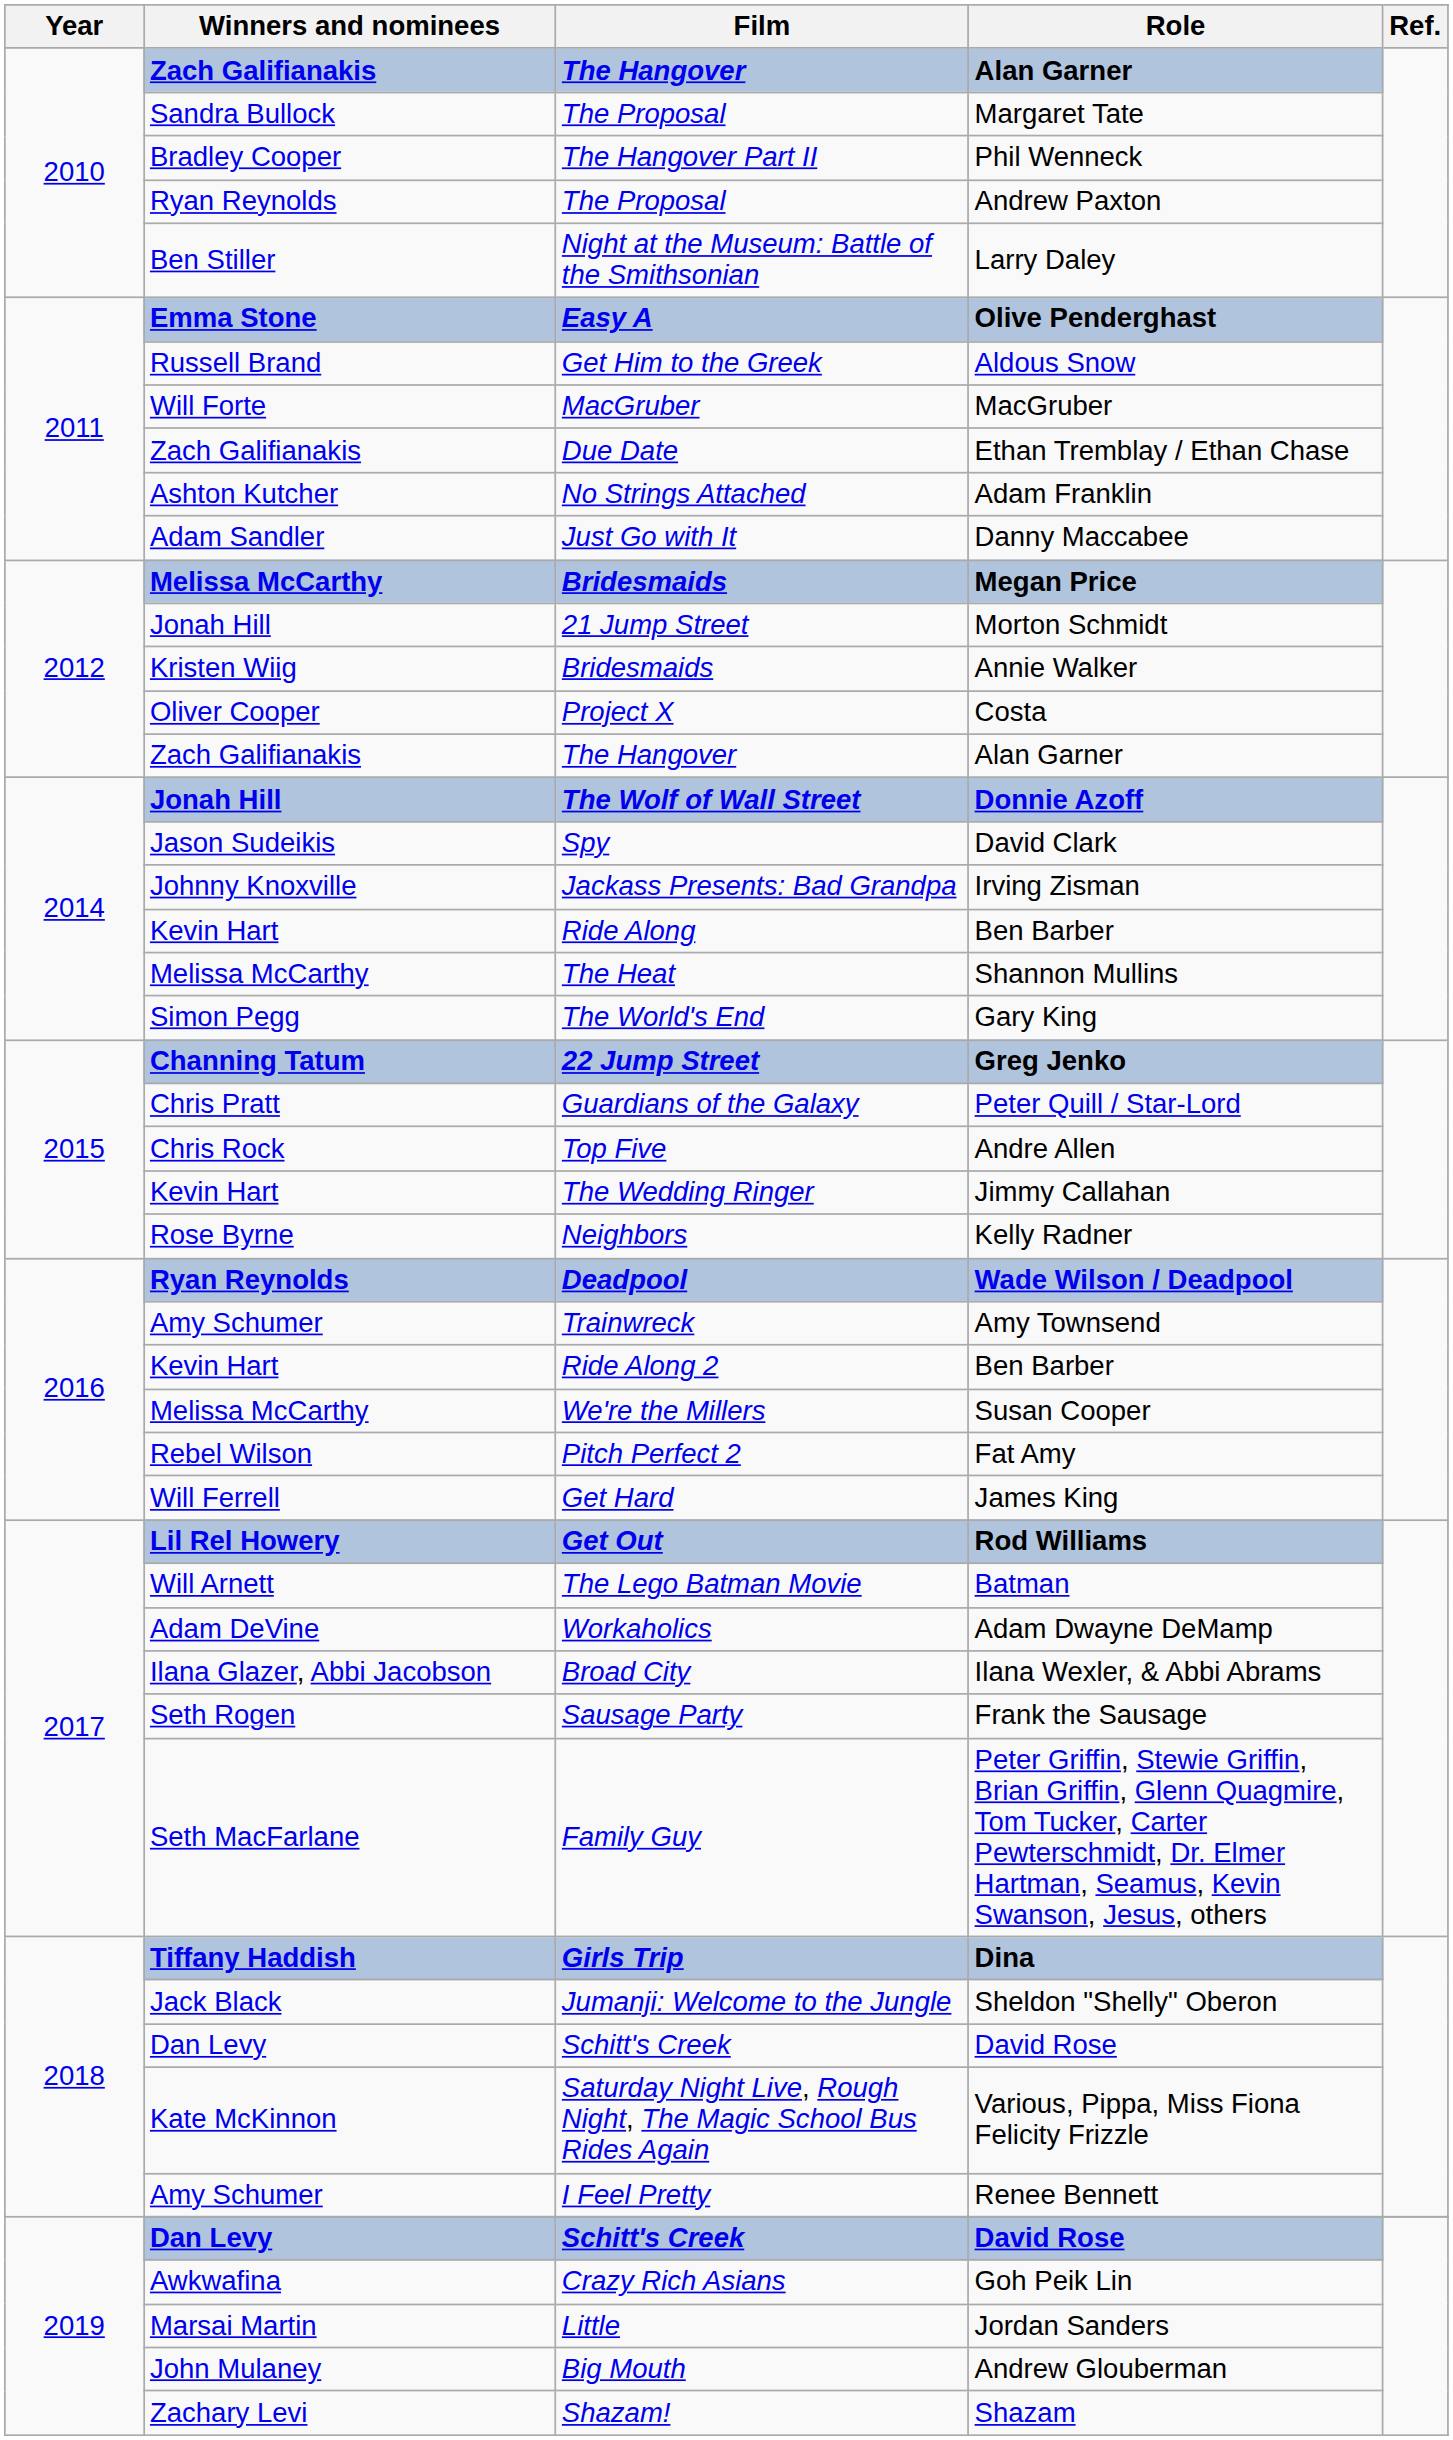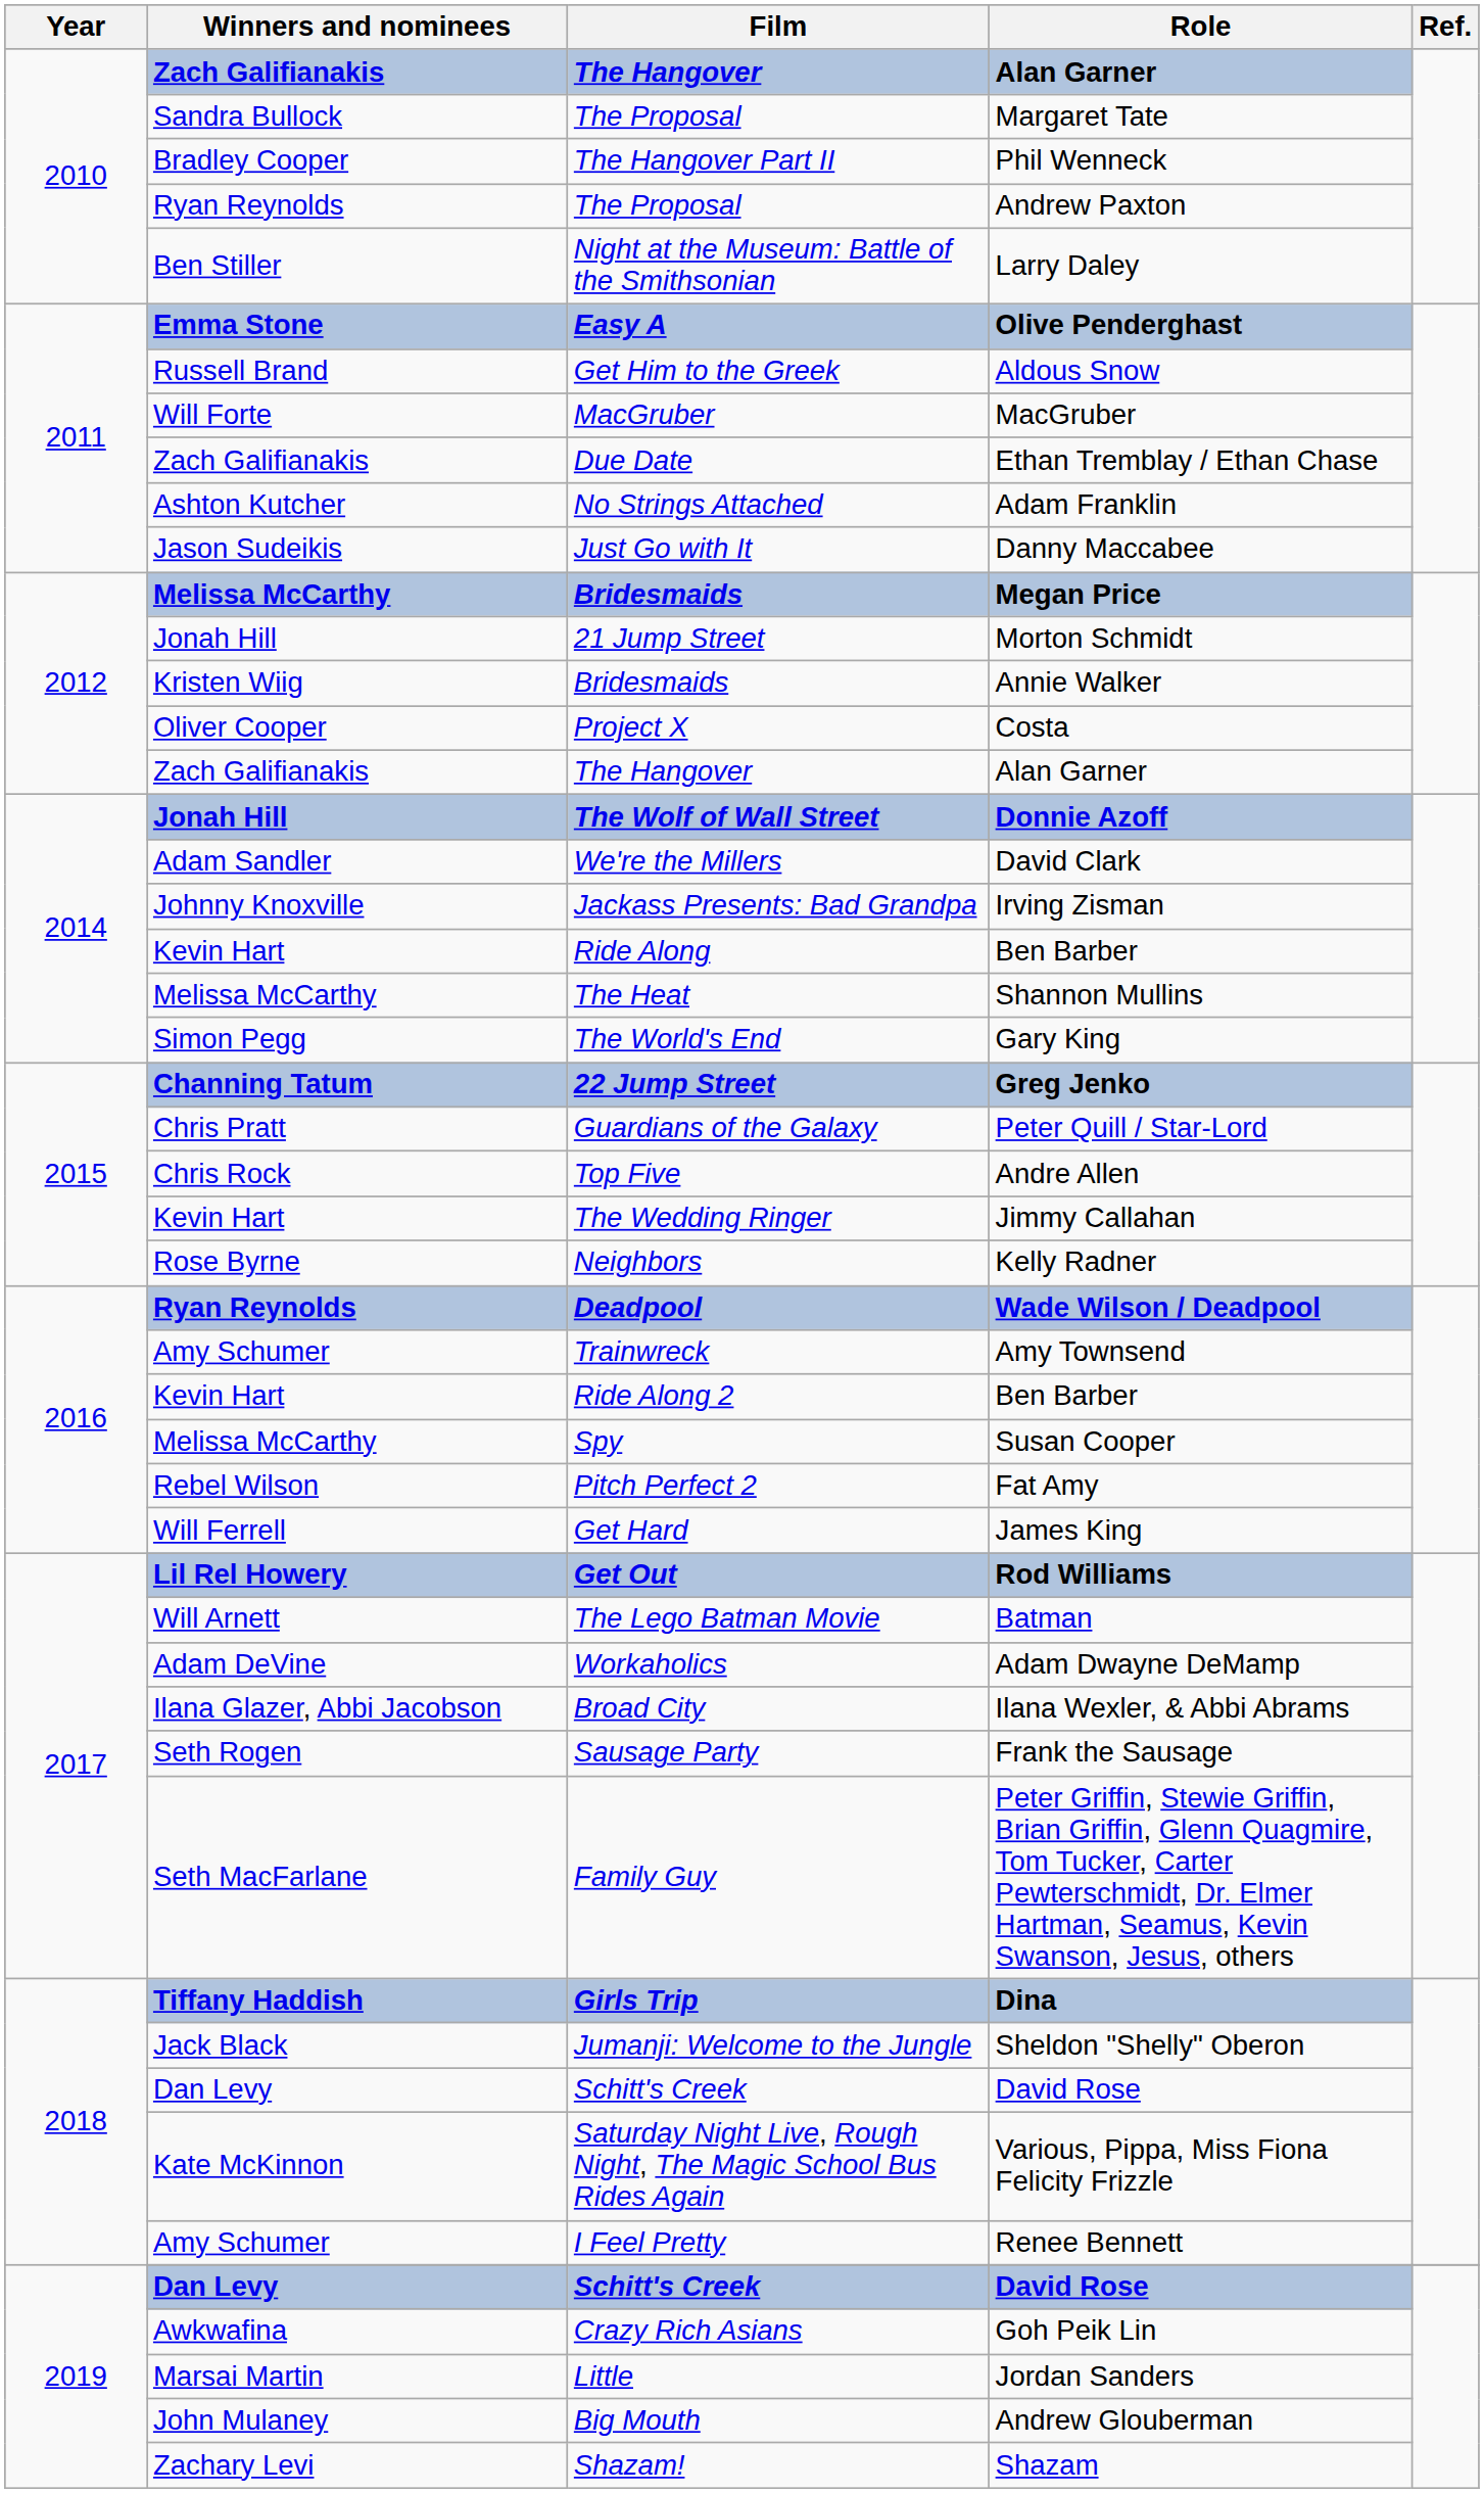 <table class="wikitable" width="95%" cellpadding="5">
 <tr>
 <th width="10%">Year</th>
 <th width="30%">Winners and nominees</th>
 <th width="30%">Film</th>
 <th width="30%">Role</th>
 <th width="30%">Ref.</th>
 </tr>
 <tr>
 <td rowspan="5" align="center"><a href='#'>2010</a></td>
 <td style="background:#B0C4DE;"><strong><a href='#'>Zach Galifianakis</a></strong></td>
 <td style="background:#B0C4DE;"><strong><em><a href='#'>The Hangover</a></em></strong></td>
 <td style="background:#B0C4DE;"><strong>Alan Garner</strong></td>
 <td rowspan="5" align="center"></td>
 </tr>
 <tr>
 <td><a href='#'>Sandra Bullock</a></td>
 <td><em><a href='#'>The Proposal</a></em></td>
 <td>Margaret Tate</td>
 </tr>
 <tr>
 <td><a href='#'>Bradley Cooper</a></td>
 <td><em><a href='#'>The Hangover Part II</a></em></td>
 <td>Phil Wenneck</td>
 </tr>
 <tr>
 <td><a href='#'>Ryan Reynolds</a></td>
 <td><em><a href='#'>The Proposal</a></em></td>
 <td>Andrew Paxton</td>
 </tr>
 <tr>
 <td><a href='#'>Ben Stiller</a></td>
 <td><em><a href='#'>Night at the Museum: Battle of the Smithsonian</a></em></td>
 <td>Larry Daley</td>
 </tr>
 <tr>
 <td rowspan="6" align="center"><a href='#'>2011</a></td>
 <td style="background:#B0C4DE;"><strong><a href='#'>Emma Stone</a></strong></td>
 <td style="background:#B0C4DE;"><strong><em><a href='#'>Easy A</a></em></strong></td>
 <td style="background:#B0C4DE;"><strong>Olive Penderghast</strong></td>
 <td rowspan="6" align="center"></td>
 </tr>
 <tr>
 <td><a href='#'>Russell Brand</a></td>
 <td><em><a href='#'>Get Him to the Greek</a></em></td>
 <td><a href='#'>Aldous Snow</a></td>
 </tr>
 <tr>
 <td><a href='#'>Will Forte</a></td>
 <td><em><a href='#'>MacGruber</a></em></td>
 <td>MacGruber</td>
 </tr>
 <tr>
 <td><a href='#'>Zach Galifianakis</a></td>
 <td><em><a href='#'>Due Date</a></em></td>
 <td>Ethan Tremblay / Ethan Chase</td>
 </tr>
 <tr>
 <td><a href='#'>Ashton Kutcher</a></td>
 <td><em><a href='#'>No Strings Attached</a></em></td>
 <td>Adam Franklin</td>
 </tr>
 <tr>
-<td><a href='#'>Adam Sandler</a></td>
+<td><a href='#'>Jason Sudeikis</a></td>
 <td><em><a href='#'>Just Go with It</a></em></td>
 <td>Danny Maccabee</td>
 </tr>
 <tr>
 <td rowspan="5" align="center"><a href='#'>2012</a></td>
 <td style="background:#B0C4DE;"><strong><a href='#'>Melissa McCarthy</a></strong></td>
 <td style="background:#B0C4DE;"><strong><em><a href='#'>Bridesmaids</a></em></strong></td>
 <td style="background:#B0C4DE;"><strong>Megan Price</strong></td>
 <td rowspan="5" align="center"></td>
 </tr>
 <tr>
 <td><a href='#'>Jonah Hill</a></td>
 <td><em><a href='#'>21 Jump Street</a></em></td>
 <td>Morton Schmidt</td>
 </tr>
 <tr>
 <td><a href='#'>Kristen Wiig</a></td>
 <td><em><a href='#'>Bridesmaids</a></em></td>
 <td>Annie Walker</td>
 </tr>
 <tr>
 <td><a href='#'>Oliver Cooper</a></td>
 <td><em><a href='#'>Project X</a></em></td>
 <td>Costa</td>
 </tr>
 <tr>
 <td><a href='#'>Zach Galifianakis</a></td>
 <td><em><a href='#'>The Hangover</a></em></td>
 <td>Alan Garner</td>
 </tr>
 <tr>
 <td rowspan="6" align="center"><a href='#'>2014</a></td>
 <td style="background:#B0C4DE;"><strong><a href='#'>Jonah Hill</a></strong></td>
 <td style="background:#B0C4DE;"><strong><em><a href='#'>The Wolf of Wall Street</a></em></strong></td>
 <td style="background:#B0C4DE;"><strong><a href='#'>Donnie Azoff</a></strong></td>
 <td rowspan="6" align="center"></td>
 </tr>
 <tr>
-<td><a href='#'>Jason Sudeikis</a></td>
-<td><em><a href='#'>Spy</a></em></td>
+<td><a href='#'>Adam Sandler</a></td>
+<td><em><a href='#'>We're the Millers</a></em></td>
 <td>David Clark</td>
 </tr>
 <tr>
 <td><a href='#'>Johnny Knoxville</a></td>
 <td><em><a href='#'>Jackass Presents: Bad Grandpa</a></em></td>
 <td>Irving Zisman</td>
 </tr>
 <tr>
 <td><a href='#'>Kevin Hart</a></td>
 <td><em><a href='#'>Ride Along</a></em></td>
 <td>Ben Barber</td>
 </tr>
 <tr>
 <td><a href='#'>Melissa McCarthy</a></td>
 <td><em><a href='#'>The Heat</a></em></td>
 <td>Shannon Mullins</td>
 </tr>
 <tr>
 <td><a href='#'>Simon Pegg</a></td>
 <td><em><a href='#'>The World's End</a></em></td>
 <td>Gary King</td>
 </tr>
 <tr>
 <td rowspan="5" align="center"><a href='#'>2015</a></td>
 <td style="background:#B0C4DE;"><strong><a href='#'>Channing Tatum</a></strong></td>
 <td style="background:#B0C4DE;"><strong><em><a href='#'>22 Jump Street</a></em></strong></td>
 <td style="background:#B0C4DE;"><strong>Greg Jenko</strong></td>
 <td rowspan="5" align="center"></td>
 </tr>
 <tr>
 <td><a href='#'>Chris Pratt</a></td>
 <td><em><a href='#'>Guardians of the Galaxy</a></em></td>
 <td><a href='#'>Peter Quill / Star-Lord</a></td>
 </tr>
 <tr>
 <td><a href='#'>Chris Rock</a></td>
 <td><em><a href='#'>Top Five</a></em></td>
 <td>Andre Allen</td>
 </tr>
 <tr>
 <td><a href='#'>Kevin Hart</a></td>
 <td><em><a href='#'>The Wedding Ringer</a></em></td>
 <td>Jimmy Callahan</td>
 </tr>
 <tr>
 <td><a href='#'>Rose Byrne</a></td>
 <td><em><a href='#'>Neighbors</a></em></td>
 <td>Kelly Radner</td>
 </tr>
 <tr>
 <td rowspan="6" align="center"><a href='#'>2016</a></td>
 <td style="background:#B0C4DE;"><strong><a href='#'>Ryan Reynolds</a></strong></td>
 <td style="background:#B0C4DE;"><strong><em><a href='#'>Deadpool</a></em></strong></td>
 <td style="background:#B0C4DE;"><strong><a href='#'>Wade Wilson / Deadpool</a></strong></td>
 <td rowspan="6" align="center"></td>
 </tr>
 <tr>
 <td><a href='#'>Amy Schumer</a></td>
 <td><em><a href='#'>Trainwreck</a></em></td>
 <td>Amy Townsend</td>
 </tr>
 <tr>
 <td><a href='#'>Kevin Hart</a></td>
 <td><em><a href='#'>Ride Along 2</a></em></td>
 <td>Ben Barber</td>
 </tr>
 <tr>
 <td><a href='#'>Melissa McCarthy</a></td>
-<td><em><a href='#'>We're the Millers</a></em></td>
+<td><em><a href='#'>Spy</a></em></td>
 <td>Susan Cooper</td>
 </tr>
 <tr>
 <td><a href='#'>Rebel Wilson</a></td>
 <td><em><a href='#'>Pitch Perfect 2</a></em></td>
 <td>Fat Amy</td>
 </tr>
 <tr>
 <td><a href='#'>Will Ferrell</a></td>
 <td><em><a href='#'>Get Hard</a></em></td>
 <td>James King</td>
 </tr>
 <tr>
 <td rowspan="6" align="center"><a href='#'>2017</a></td>
 <td style="background:#B0C4DE;"><strong><a href='#'>Lil Rel Howery</a></strong></td>
 <td style="background:#B0C4DE;"><strong><em><a href='#'>Get Out</a></em></strong></td>
 <td style="background:#B0C4DE;"><strong>Rod Williams</strong></td>
 <td rowspan="6" align="center"></td>
 </tr>
 <tr>
 <td><a href='#'>Will Arnett</a></td>
 <td><em><a href='#'>The Lego Batman Movie</a></em></td>
 <td><a href='#'>Batman</a></td>
 </tr>
 <tr>
 <td><a href='#'>Adam DeVine</a></td>
 <td><em><a href='#'>Workaholics</a></em></td>
 <td>Adam Dwayne DeMamp</td>
 </tr>
 <tr>
 <td><a href='#'>Ilana Glazer</a>, <a href='#'>Abbi Jacobson</a></td>
 <td><em><a href='#'>Broad City</a></em></td>
 <td>Ilana Wexler, & Abbi Abrams</td>
 </tr>
 <tr>
 <td><a href='#'>Seth Rogen</a></td>
 <td><em><a href='#'>Sausage Party</a></em></td>
 <td>Frank the Sausage</td>
 </tr>
 <tr>
 <td><a href='#'>Seth MacFarlane</a></td>
 <td><em><a href='#'>Family Guy</a></em></td>
 <td><a href='#'>Peter Griffin</a>, <a href='#'>Stewie Griffin</a>, <a href='#'>Brian Griffin</a>, <a href='#'>Glenn Quagmire</a>, <a href='#'>Tom Tucker</a>, <a href='#'>Carter Pewterschmidt</a>, <a href='#'>Dr. Elmer Hartman</a>, <a href='#'>Seamus</a>, <a href='#'>Kevin Swanson</a>, <a href='#'>Jesus</a>, others</td>
 </tr>
 <tr>
 <td rowspan="5" align="center"><a href='#'>2018</a></td>
 <td style="background:#B0C4DE;"><strong><a href='#'>Tiffany Haddish</a></strong></td>
 <td style="background:#B0C4DE;"><strong><em><a href='#'>Girls Trip</a></em></strong></td>
 <td style="background:#B0C4DE;"><strong>Dina</strong></td>
 <td rowspan="5" align="center"></td>
 </tr>
 <tr>
 <td><a href='#'>Jack Black</a></td>
 <td><em><a href='#'>Jumanji: Welcome to the Jungle</a></em></td>
 <td>Sheldon "Shelly" Oberon</td>
 </tr>
 <tr>
 <td><a href='#'>Dan Levy</a></td>
 <td><em><a href='#'>Schitt's Creek</a></em></td>
 <td><a href='#'>David Rose</a></td>
 </tr>
 <tr>
 <td><a href='#'>Kate McKinnon</a></td>
 <td><em><a href='#'>Saturday Night Live</a></em>, <em><a href='#'>Rough Night</a></em>, <em><a href='#'>The Magic School Bus Rides Again</a></em></td>
 <td>Various, Pippa, Miss Fiona Felicity Frizzle</td>
 </tr>
 <tr>
 <td><a href='#'>Amy Schumer</a></td>
 <td><em><a href='#'>I Feel Pretty</a></em></td>
 <td>Renee Bennett</td>
 </tr>
 <tr>
 <td rowspan="6" align="center"><a href='#'>2019</a></td>
 </tr>
 <tr>
 <td style="background:#B0C4DE;"><strong><a href='#'>Dan Levy</a></strong></td>
 <td style="background:#B0C4DE;"><strong><em><a href='#'>Schitt's Creek</a></em></strong></td>
 <td style="background:#B0C4DE;"><strong><a href='#'>David Rose</a></strong></td>
 <td rowspan="5" align="center"></td>
 </tr>
 <tr>
 <td><a href='#'>Awkwafina</a></td>
 <td><em><a href='#'>Crazy Rich Asians</a></em></td>
 <td>Goh Peik Lin</td>
 </tr>
 <tr>
 <td><a href='#'>Marsai Martin</a></td>
 <td><em><a href='#'>Little</a></em></td>
 <td>Jordan Sanders</td>
 </tr>
 <tr>
 <td><a href='#'>John Mulaney</a></td>
 <td><em><a href='#'>Big Mouth</a></em></td>
 <td>Andrew Glouberman</td>
 </tr>
 <tr>
 <td><a href='#'>Zachary Levi</a></td>
 <td><em><a href='#'>Shazam!</a></em></td>
 <td><a href='#'>Shazam</a></td>
 </tr>
 </table>
